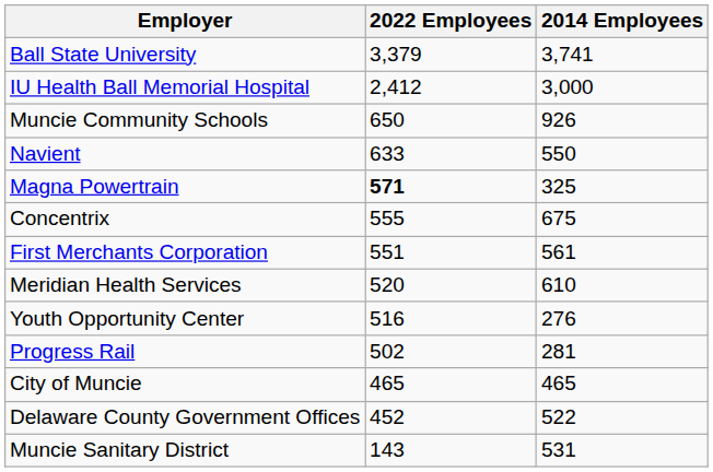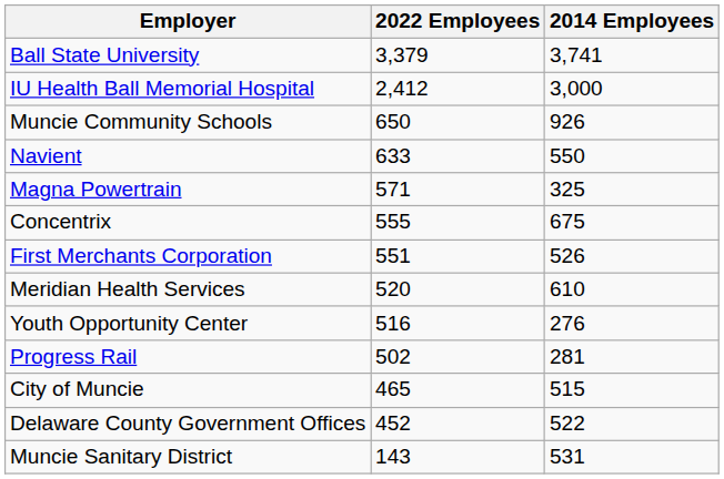 <table class="wikitable sortable">
 <tr>
 <th>Employer</th>
 <th>2022 Employees</th>
 <th>2014 Employees</th>
 </tr>
 <tr>
 <td><a href='#'>Ball State University</a></td>
 <td>3,379</td>
 <td>3,741</td>
 </tr>
 <tr>
 <td><a href='#'>IU Health Ball Memorial Hospital</a></td>
 <td>2,412</td>
 <td>3,000</td>
 </tr>
 <tr>
 <td>Muncie Community Schools</td>
 <td>650</td>
 <td>926</td>
 </tr>
 <tr>
 <td><a href='#'>Navient</a></td>
 <td>633</td>
 <td>550</td>
 </tr>
 <tr>
 <td><a href='#'>Magna Powertrain</a></td>
-<td><strong>571</strong></td>
+<td>571</td>
 <td>325</td>
 </tr>
 <tr>
 <td>Concentrix</td>
 <td>555</td>
 <td>675</td>
 </tr>
 <tr>
 <td><a href='#'>First Merchants Corporation</a></td>
 <td>551</td>
-<td>561</td>
+<td>526</td>
 </tr>
 <tr>
 <td>Meridian Health Services</td>
 <td>520</td>
 <td>610</td>
 </tr>
 <tr>
 <td>Youth Opportunity Center</td>
 <td>516</td>
 <td>276</td>
 </tr>
 <tr>
 <td><a href='#'>Progress Rail</a></td>
 <td>502</td>
 <td>281</td>
 </tr>
 <tr>
 <td>City of Muncie</td>
 <td>465</td>
-<td>465</td>
+<td>515</td>
 </tr>
 <tr>
 <td>Delaware County Government Offices</td>
 <td>452</td>
 <td>522</td>
 </tr>
 <tr>
 <td>Muncie Sanitary District</td>
 <td>143</td>
 <td>531</td>
 </tr>
 </table>
